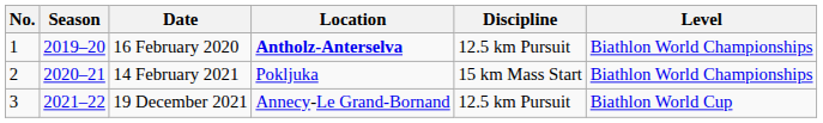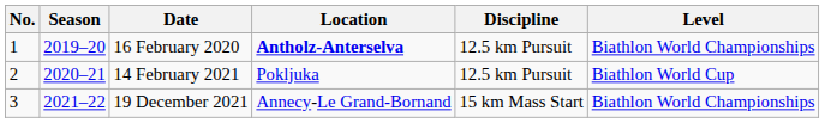 <table class="wikitable sortable">
 <tr>
 <th>No.</th>
 <th>Season</th>
 <th>Date</th>
 <th>Location</th>
 <th>Discipline</th>
 <th>Level</th>
 </tr>
 <tr>
 <td>1</td>
 <td rowspan=1><a href='#'>2019–20</a></td>
 <td>16 February 2020</td>
 <td><strong> <a href='#'>Antholz-Anterselva</a></strong></td>
 <td>12.5 km Pursuit</td>
 <td><a href='#'>Biathlon World Championships</a></td>
 </tr>
 <tr>
 <td>2</td>
 <td rowspan=1><a href='#'>2020–21</a></td>
 <td>14 February 2021</td>
 <td> <a href='#'>Pokljuka</a></td>
-<td>15 km Mass Start</td>
-<td><a href='#'>Biathlon World Championships</a></td>
+<td>12.5 km Pursuit</td>
+<td><a href='#'>Biathlon World Cup</a></td>
 </tr>
 <tr>
 <td>3</td>
 <td rowspan=1><a href='#'>2021–22</a></td>
 <td>19 December 2021</td>
 <td> <a href='#'>Annecy</a>-<a href='#'>Le Grand-Bornand</a></td>
-<td>12.5 km Pursuit</td>
-<td><a href='#'>Biathlon World Cup</a></td>
+<td>15 km Mass Start</td>
+<td><a href='#'>Biathlon World Championships</a></td>
 </tr>
 </table>
